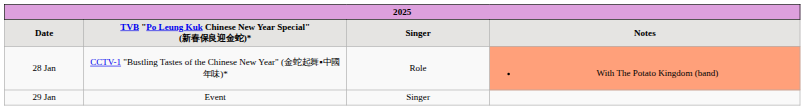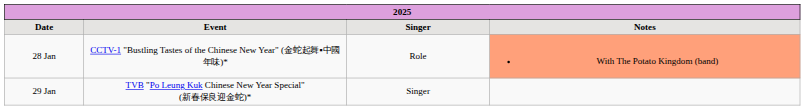 <table class="wikitable" style="text-align:center;font-size:90%;width:100%">
 <tr>
 <th colspan="4" style="background:#DDA0DD; border:1px solid black"><strong>2025</strong></th>
 </tr>
 <tr style="background:#E5E4E2;font-weight:bold;text-align:center">
 <td width="10%">Date</td>
-<td><a href='#'>TVB</a> "<a href='#'>Po Leung Kuk</a> Chinese New Year Special"<br>(新春保良迎金蛇)*</td>
+<td width="33%">Event</td>
 <td>Singer</td>
 <td width="39%">Notes</td>
 </tr>
 <tr>
 <td>28 Jan</td>
 <td><a href='#'>CCTV-1</a> "Bustling Tastes of the Chinese New Year" (金蛇起舞▪中國年味)*</td>
 <td width="18%">Role</td>
 <td style="background: lightsalmon;"><br><ul><li>With The Potato Kingdom (band)</li></ul></td>
 </tr>
 <tr>
 <td>29 Jan</td>
-<td width="33%">Event</td>
+<td><a href='#'>TVB</a> "<a href='#'>Po Leung Kuk</a> Chinese New Year Special"<br>(新春保良迎金蛇)*</td>
 <td>Singer</td>
 <td></td>
 </tr>
 </table>
